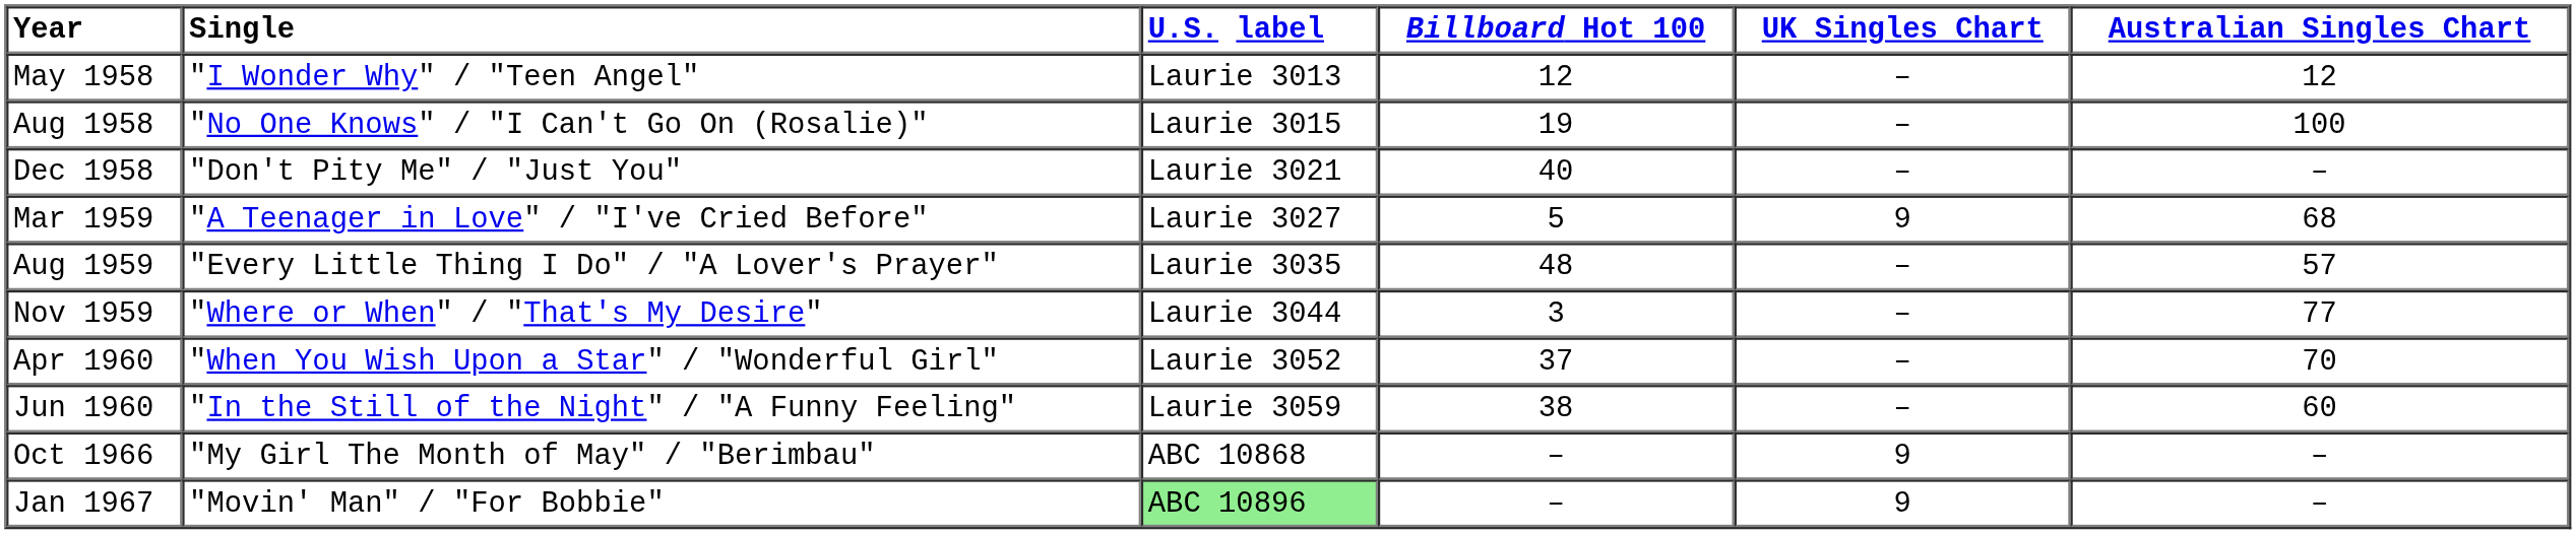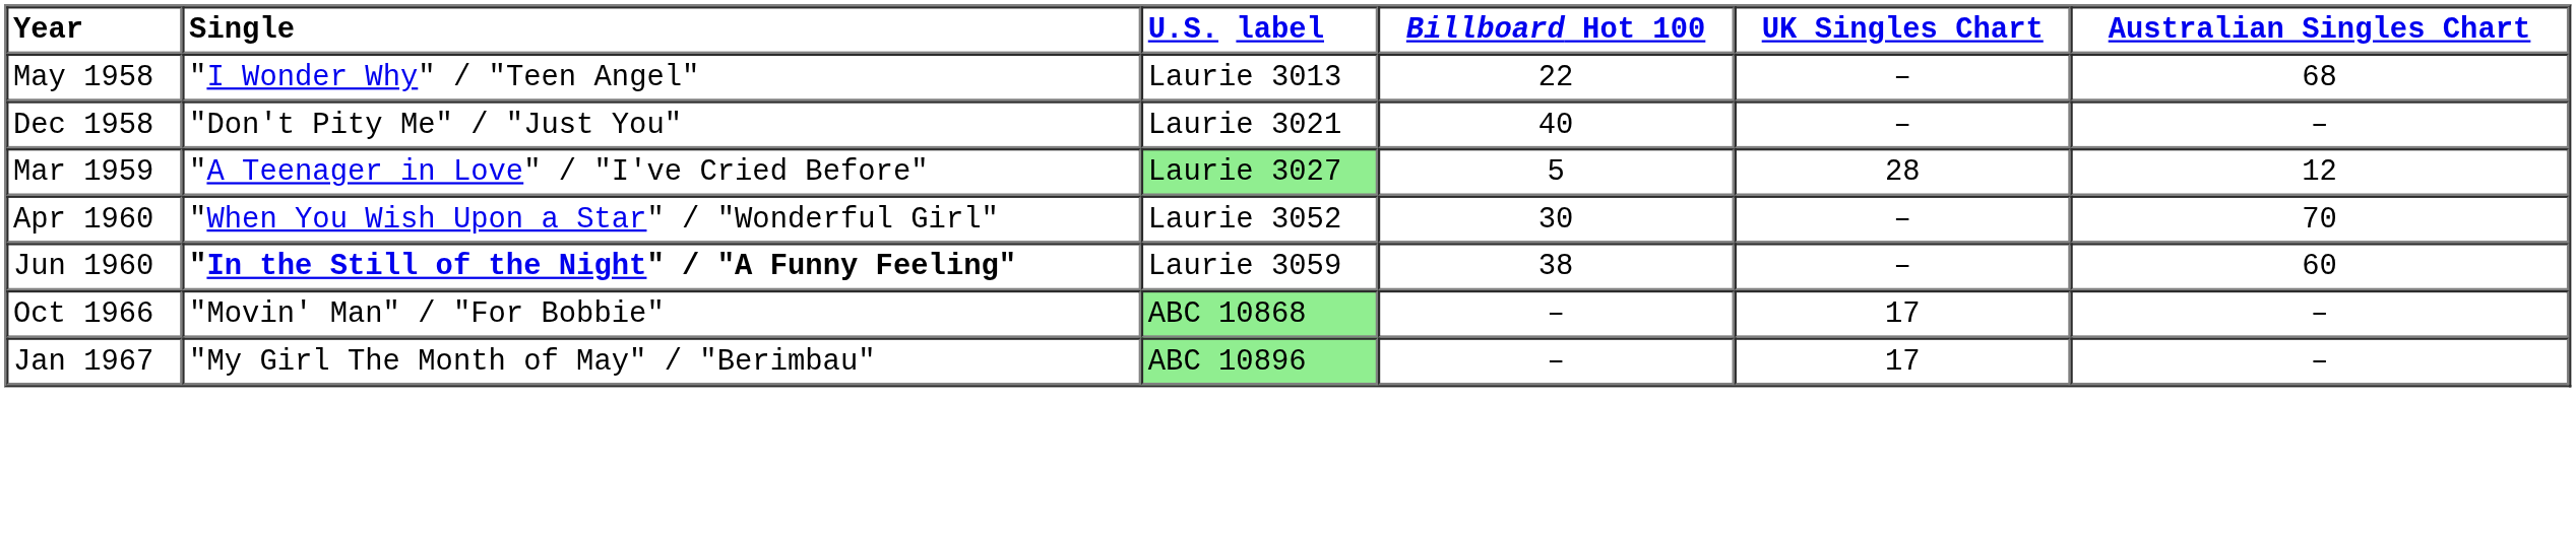 <table border="1" cellspacing="0" cellpadding="2" style="width:90%;">
 <tr>
 <th align="left">Year</th>
 <th align="left">Single</th>
 <th align="left"><a href='#'>U.S.</a> <a href='#'>label</a></th>
 <th style="text-align:center;"><a href='#'><em>Billboard</em> Hot 100</a></th>
 <th style="text-align:center;"><a href='#'>UK Singles Chart</a></th>
 <th style="text-align:center;"><a href='#'>Australian Singles Chart</a></th>
 </tr>
 <tr>
 <td align="left">May 1958</td>
 <td align="left">"<a href='#'>I Wonder Why</a>" / "Teen Angel"</td>
 <td align="left">Laurie 3013</td>
-<td style="text-align:center;">12</td>
+<td style="text-align:center;">22</td>
 <td style="text-align:center;">–</td>
-<td style="text-align:center;">12</td>
-</tr>
-<tr>
-<td align="left">Aug 1958</td>
-<td align="left">"<a href='#'>No One Knows</a>" / "I Can't Go On (Rosalie)"</td>
-<td align="left">Laurie 3015</td>
-<td style="text-align:center;">19</td>
-<td style="text-align:center;">–</td>
-<td style="text-align:center;">100</td>
+<td style="text-align:center;">68</td>
 </tr>
 <tr>
 <td align="left">Dec 1958</td>
 <td align="left">"Don't Pity Me" / "Just You"</td>
 <td align="left">Laurie 3021</td>
 <td style="text-align:center;">40</td>
 <td style="text-align:center;">–</td>
 <td style="text-align:center;">–</td>
 </tr>
 <tr>
 <td align="left">Mar 1959</td>
 <td align="left">"<a href='#'>A Teenager in Love</a>" / "I've Cried Before"</td>
-<td align="left">Laurie 3027</td>
+<td align="left" style="background: lightgreen;">Laurie 3027</td>
 <td style="text-align:center;">5</td>
-<td style="text-align:center;">9</td>
-<td style="text-align:center;">68</td>
-</tr>
-<tr>
-<td align="left">Aug 1959</td>
-<td align="left">"Every Little Thing I Do" / "A Lover's Prayer"</td>
-<td align="left">Laurie 3035</td>
-<td style="text-align:center;">48</td>
-<td style="text-align:center;">–</td>
-<td style="text-align:center;">57</td>
-</tr>
-<tr>
-<td align="left">Nov 1959</td>
-<td align="left">"<a href='#'>Where or When</a>" / "<a href='#'>That's My Desire</a>"</td>
-<td align="left">Laurie 3044</td>
-<td style="text-align:center;">3</td>
-<td style="text-align:center;">–</td>
-<td style="text-align:center;">77</td>
+<td style="text-align:center;">28</td>
+<td style="text-align:center;">12</td>
 </tr>
 <tr>
 <td align="left">Apr 1960</td>
 <td align="left">"<a href='#'>When You Wish Upon a Star</a>" / "Wonderful Girl"</td>
 <td align="left">Laurie 3052</td>
-<td style="text-align:center;">37</td>
+<td style="text-align:center;">30</td>
 <td style="text-align:center;">–</td>
 <td style="text-align:center;">70</td>
 </tr>
 <tr>
 <td align="left">Jun 1960</td>
-<td align="left">"<a href='#'>In the Still of the Night</a>" / "A Funny Feeling"</td>
+<td align="left"><strong>"<a href='#'>In the Still of the Night</a>" / "A Funny Feeling"</strong></td>
 <td align="left">Laurie 3059</td>
 <td style="text-align:center;">38</td>
 <td style="text-align:center;">–</td>
 <td style="text-align:center;">60</td>
 </tr>
 <tr>
 <td align="left">Oct 1966</td>
-<td align="left">"My Girl The Month of May" / "Berimbau"</td>
-<td align="left">ABC 10868</td>
+<td align="left">"Movin' Man" / "For Bobbie"</td>
+<td align="left" style="background: lightgreen;">ABC 10868</td>
 <td style="text-align:center;">–</td>
-<td style="text-align:center;">9</td>
+<td style="text-align:center;">17</td>
 <td style="text-align:center;">–</td>
 </tr>
 <tr>
 <td align="left">Jan 1967</td>
-<td align="left">"Movin' Man" / "For Bobbie"</td>
+<td align="left">"My Girl The Month of May" / "Berimbau"</td>
 <td align="left" style="background: lightgreen;">ABC 10896</td>
 <td style="text-align:center;">–</td>
-<td style="text-align:center;">9</td>
+<td style="text-align:center;">17</td>
 <td style="text-align:center;">–</td>
 </tr>
 </table>
